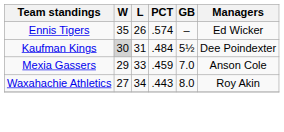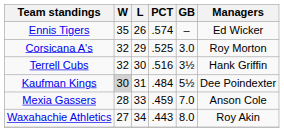 <table class="wikitable">
 <tr>
 <th>Team standings</th>
 <th>W</th>
 <th>L</th>
 <th>PCT</th>
 <th>GB</th>
 <th>Managers</th>
 </tr>
 <tr align=center>
 <td><a href='#'>Ennis Tigers</a></td>
 <td>35</td>
 <td>26</td>
 <td>.574</td>
 <td>–</td>
 <td>Ed Wicker</td>
 </tr>
 <tr align=center>
+<td><a href='#'>Corsicana A's</a></td>
+<td>32</td>
+<td>29</td>
+<td>.525</td>
+<td>3.0</td>
+<td>Roy Morton</td>
+</tr>
+<tr align=center>
+<td><a href='#'>Terrell Cubs</a></td>
+<td>32</td>
+<td>30</td>
+<td>.516</td>
+<td>3½</td>
+<td>Hank Griffin</td>
+</tr>
+<tr align=center>
 <td><a href='#'>Kaufman Kings</a></td>
 <td style="background: lightgrey;">30</td>
 <td>31</td>
 <td>.484</td>
 <td>5½</td>
 <td>Dee Poindexter</td>
 </tr>
 <tr align=center>
 <td><a href='#'>Mexia Gassers</a></td>
-<td>29</td>
+<td>28</td>
 <td>33</td>
 <td>.459</td>
 <td>7.0</td>
 <td>Anson Cole</td>
 </tr>
 <tr align=center>
 <td><a href='#'>Waxahachie Athletics</a></td>
 <td>27</td>
 <td>34</td>
 <td>.443</td>
 <td>8.0</td>
 <td>Roy Akin</td>
 </tr>
 <tr align=center>
 </tr>
 </table>
